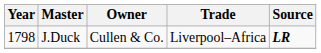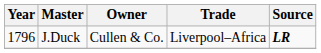 <table class=" wikitable">
 <tr>
 <th>Year</th>
 <th>Master</th>
 <th>Owner</th>
 <th>Trade</th>
 <th>Source</th>
 </tr>
 <tr>
-<td>1798</td>
+<td>1796</td>
 <td>J.Duck</td>
 <td>Cullen & Co.</td>
 <td>Liverpool–Africa</td>
 <td><strong><em>LR</em></strong></td>
 </tr>
 <tr>
 </tr>
 </table>
